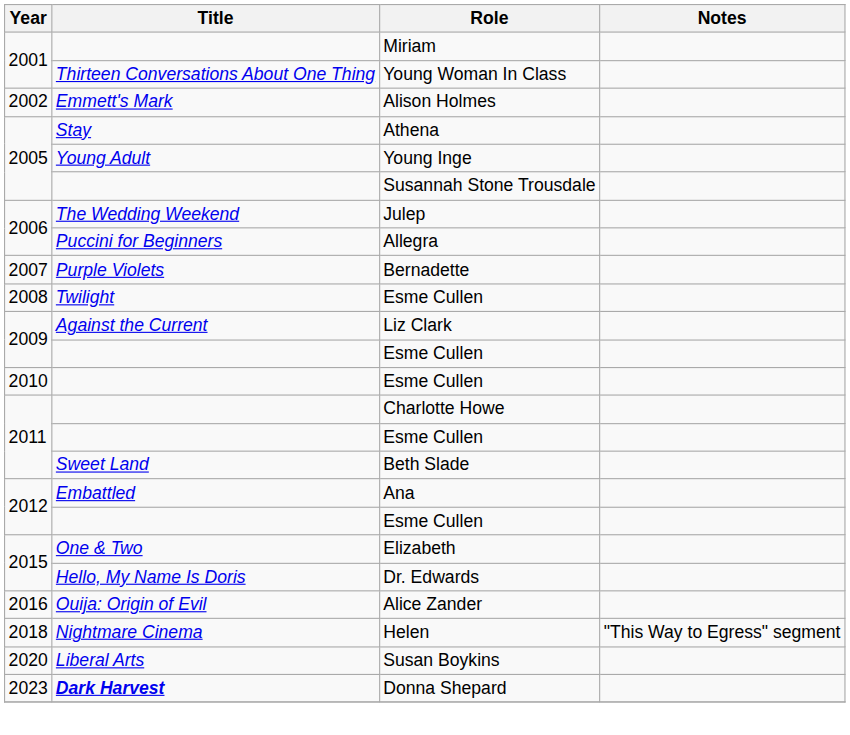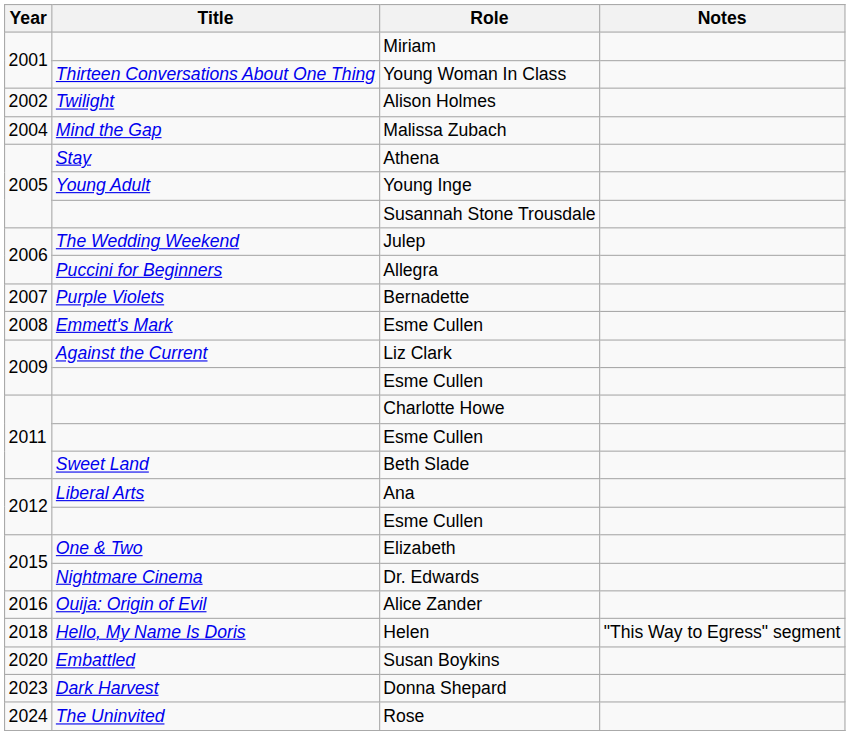 <table class="wikitable sortable" >
 <tr>
 <th>Year</th>
 <th>Title</th>
 <th>Role</th>
 <th class="unsortable">Notes</th>
 </tr>
 <tr>
 <td rowspan=2>2001</td>
 <td><em></em></td>
 <td>Miriam</td>
 <td></td>
 </tr>
 <tr>
 <td><em><a href='#'>Thirteen Conversations About One Thing</a></em></td>
 <td>Young Woman In Class</td>
 <td></td>
 </tr>
 <tr>
 <td>2002</td>
-<td><em><a href='#'>Emmett's Mark</a></em></td>
+<td><em><a href='#'>Twilight</a></em></td>
 <td>Alison Holmes</td>
+<td></td>
+</tr>
+<tr>
+<td>2004</td>
+<td><em><a href='#'>Mind the Gap</a></em></td>
+<td>Malissa Zubach</td>
 <td></td>
 </tr>
 <tr>
 <td rowspan=3>2005</td>
 <td><em><a href='#'>Stay</a></em></td>
 <td>Athena</td>
 <td></td>
 </tr>
 <tr>
 <td><em><a href='#'>Young Adult</a></em></td>
 <td>Young Inge</td>
 <td></td>
 </tr>
 <tr>
 <td><em></em></td>
 <td>Susannah Stone Trousdale</td>
 <td></td>
 </tr>
 <tr>
 <td rowspan=2>2006</td>
 <td><em><a href='#'>The Wedding Weekend</a></em></td>
 <td>Julep</td>
 <td></td>
 </tr>
 <tr>
 <td><em><a href='#'>Puccini for Beginners</a></em></td>
 <td>Allegra</td>
 <td></td>
 </tr>
 <tr>
 <td>2007</td>
 <td><em><a href='#'>Purple Violets</a></em></td>
 <td>Bernadette</td>
 <td></td>
 </tr>
 <tr>
 <td>2008</td>
-<td><em><a href='#'>Twilight</a></em></td>
+<td><em><a href='#'>Emmett's Mark</a></em></td>
 <td>Esme Cullen</td>
 <td></td>
 </tr>
 <tr>
 <td rowspan=2>2009</td>
 <td><em><a href='#'>Against the Current</a></em></td>
 <td>Liz Clark</td>
 <td></td>
 </tr>
 <tr>
-<td><em></em></td>
-<td>Esme Cullen</td>
-<td></td>
-</tr>
-<tr>
-<td>2010</td>
 <td><em></em></td>
 <td>Esme Cullen</td>
 <td></td>
 </tr>
 <tr>
 <td rowspan=3>2011</td>
 <td><em></em></td>
 <td>Charlotte Howe</td>
 <td></td>
 </tr>
 <tr>
 <td><em></em></td>
 <td>Esme Cullen</td>
 <td></td>
 </tr>
 <tr>
 <td><em><a href='#'>Sweet Land</a></em></td>
 <td>Beth Slade</td>
 <td></td>
 </tr>
 <tr>
 <td rowspan=2>2012</td>
-<td><em><a href='#'>Embattled</a></em></td>
+<td><em><a href='#'>Liberal Arts</a></em></td>
 <td>Ana</td>
 <td></td>
 </tr>
 <tr>
 <td><em></em></td>
 <td>Esme Cullen</td>
 <td></td>
 </tr>
 <tr>
 <td rowspan=2>2015</td>
 <td><em><a href='#'>One & Two</a></em></td>
 <td>Elizabeth</td>
 <td></td>
 </tr>
 <tr>
-<td><em><a href='#'>Hello, My Name Is Doris</a></em></td>
+<td><em><a href='#'>Nightmare Cinema</a></em></td>
 <td>Dr. Edwards</td>
 <td></td>
 </tr>
 <tr>
 <td>2016</td>
 <td><em><a href='#'>Ouija: Origin of Evil</a></em></td>
 <td>Alice Zander</td>
 <td></td>
 </tr>
 <tr>
 <td>2018</td>
-<td><em><a href='#'>Nightmare Cinema</a></em></td>
+<td><em><a href='#'>Hello, My Name Is Doris</a></em></td>
 <td>Helen</td>
 <td>"This Way to Egress" segment</td>
 </tr>
 <tr>
 <td>2020</td>
-<td><em><a href='#'>Liberal Arts</a></em></td>
+<td><em><a href='#'>Embattled</a></em></td>
 <td>Susan Boykins</td>
 <td></td>
 </tr>
 <tr>
 <td>2023</td>
-<td><strong><em><a href='#'>Dark Harvest</a></em></strong></td>
+<td><em><a href='#'>Dark Harvest</a></em></td>
 <td>Donna Shepard</td>
+<td></td>
+</tr>
+<tr>
+<td>2024</td>
+<td><em><a href='#'>The Uninvited</a></em></td>
+<td>Rose</td>
 <td></td>
 </tr>
 <tr>
 </tr>
 </table>
